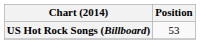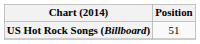 <table class="wikitable plainrowheaders sortable">
 <tr>
 <th>Chart (2014)</th>
 <th>Position</th>
 </tr>
 <tr>
 <th scope="row">US Hot Rock Songs (<em>Billboard</em>)</th>
-<td style="text-align:center;">53</td>
+<td style="text-align:center;">51</td>
 </tr>
 <tr>
 </tr>
 </table>
